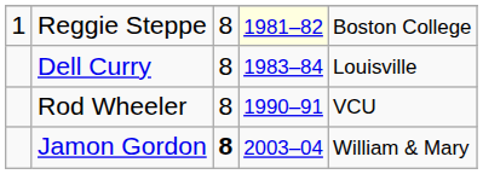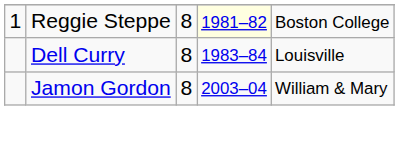 <table class="wikitable">
 <tr>
 </tr>
 <tr>
 <td>1</td>
 <td>Reggie Steppe</td>
 <td>8</td>
 <td style="background: lightyellow; font-size:80%;"><a href='#'>1981–82</a></td>
 <td style="font-size:80%;">Boston College</td>
 </tr>
 <tr>
 <td></td>
 <td><a href='#'>Dell Curry</a></td>
 <td>8</td>
 <td style="font-size:80%;"><a href='#'>1983–84</a></td>
 <td style="font-size:80%;">Louisville</td>
 </tr>
 <tr>
 <td></td>
-<td>Rod Wheeler</td>
+<td><a href='#'>Jamon Gordon</a></td>
 <td>8</td>
-<td style="font-size:80%;"><a href='#'>1990–91</a></td>
-<td style="font-size:80%;">VCU</td>
-</tr>
-<tr>
-<td></td>
-<td><a href='#'>Jamon Gordon</a></td>
-<td><strong>8</strong></td>
 <td style="font-size:80%;"><a href='#'>2003–04</a></td>
 <td style="font-size:80%;">William & Mary</td>
 </tr>
 </table>
